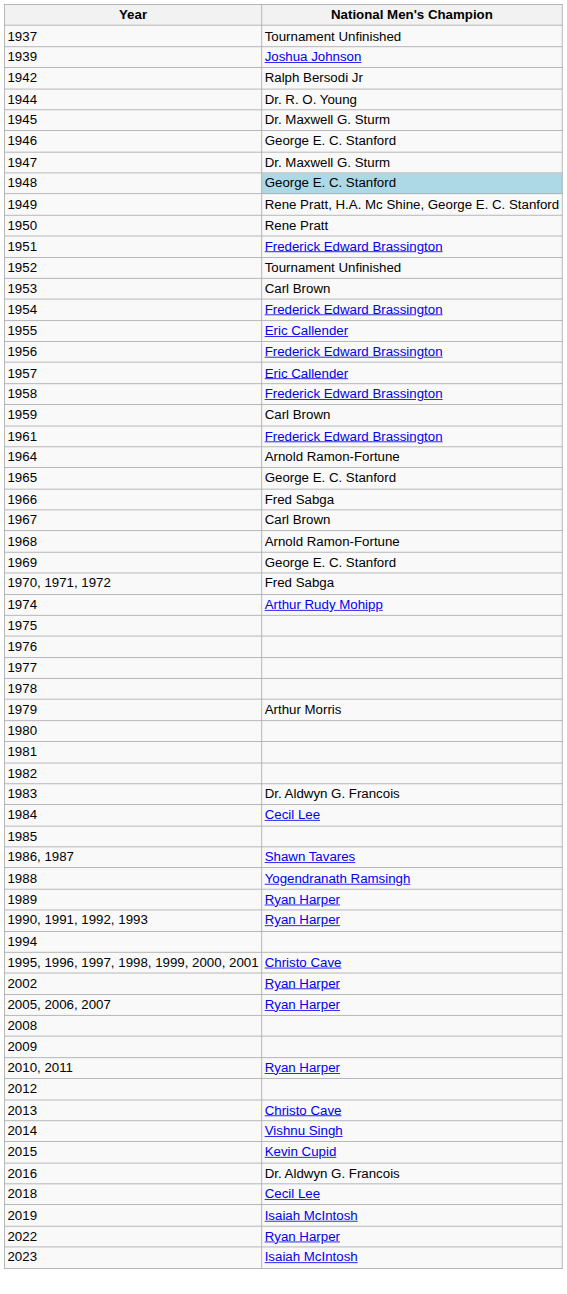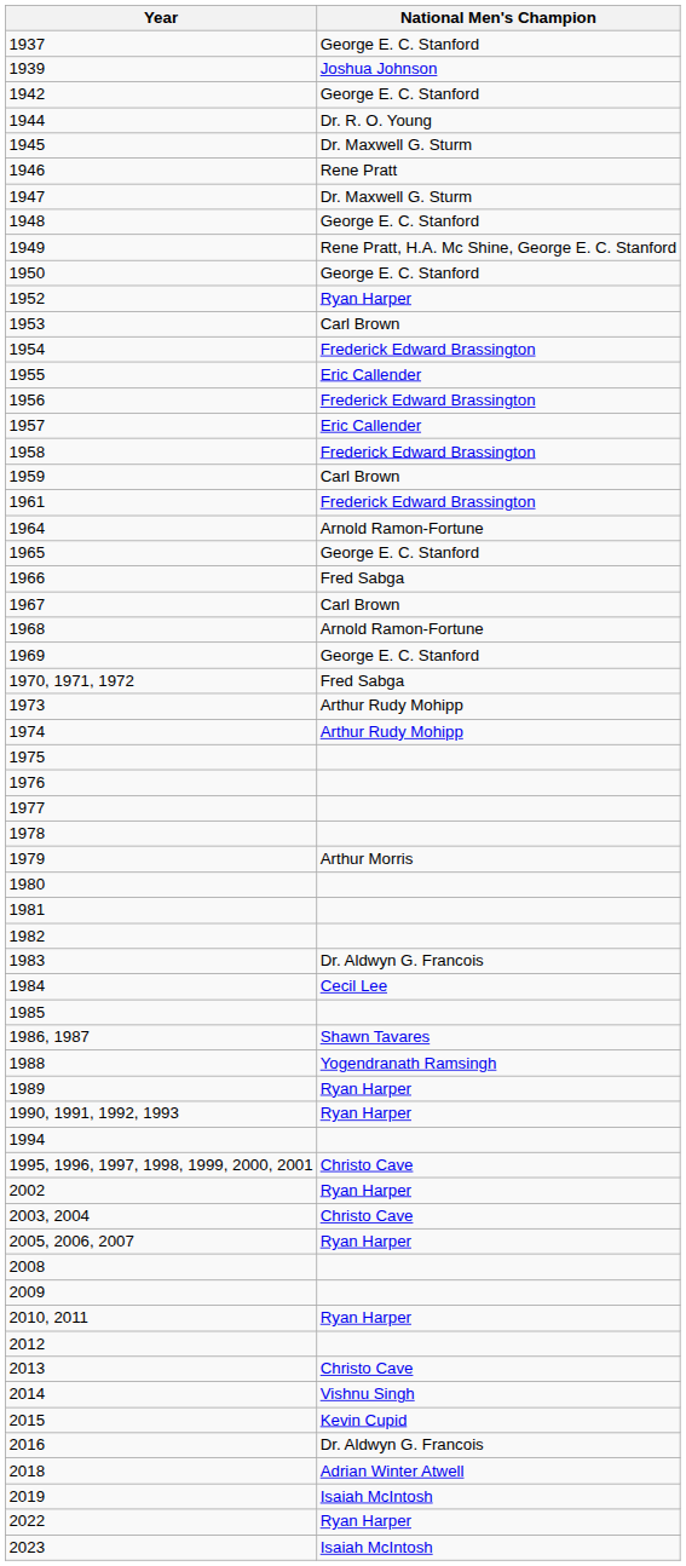 <table class="wikitable">
 <tr>
 <th><strong>Year</strong></th>
 <th><strong>National Men's Champion</strong></th>
 </tr>
 <tr>
 <td>1937</td>
-<td>Tournament Unfinished</td>
+<td>George E. C. Stanford</td>
 </tr>
 <tr>
 <td>1939</td>
 <td><a href='#'>Joshua Johnson</a></td>
 </tr>
 <tr>
 <td>1942</td>
-<td>Ralph Bersodi Jr</td>
+<td>George E. C. Stanford</td>
 </tr>
 <tr>
 <td>1944</td>
 <td>Dr. R. O. Young</td>
 </tr>
 <tr>
 <td>1945</td>
 <td>Dr. Maxwell G. Sturm</td>
 </tr>
 <tr>
 <td>1946</td>
-<td>George E. C. Stanford</td>
+<td>Rene Pratt</td>
 </tr>
 <tr>
 <td>1947</td>
 <td>Dr. Maxwell G. Sturm</td>
 </tr>
 <tr>
 <td>1948</td>
-<td style="background: lightblue;">George E. C. Stanford</td>
+<td>George E. C. Stanford</td>
 </tr>
 <tr>
 <td>1949</td>
 <td>Rene Pratt, H.A. Mc Shine, George E. C. Stanford</td>
 </tr>
 <tr>
 <td>1950</td>
-<td>Rene Pratt</td>
-</tr>
-<tr>
-<td>1951</td>
-<td><a href='#'>Frederick Edward Brassington</a></td>
+<td>George E. C. Stanford</td>
 </tr>
 <tr>
 <td>1952</td>
-<td>Tournament Unfinished</td>
+<td><a href='#'>Ryan Harper</a></td>
 </tr>
 <tr>
 <td>1953</td>
 <td>Carl Brown</td>
 </tr>
 <tr>
 <td>1954</td>
 <td><a href='#'>Frederick Edward Brassington</a></td>
 </tr>
 <tr>
 <td>1955</td>
 <td><a href='#'>Eric Callender</a></td>
 </tr>
 <tr>
 <td>1956</td>
 <td><a href='#'>Frederick Edward Brassington</a></td>
 </tr>
 <tr>
 <td>1957</td>
 <td><a href='#'>Eric Callender</a></td>
 </tr>
 <tr>
 <td>1958</td>
 <td><a href='#'>Frederick Edward Brassington</a></td>
 </tr>
 <tr>
 <td>1959</td>
 <td>Carl Brown</td>
 </tr>
 <tr>
 <td>1961</td>
 <td><a href='#'>Frederick Edward Brassington</a></td>
 </tr>
 <tr>
 <td>1964</td>
 <td>Arnold Ramon-Fortune</td>
 </tr>
 <tr>
 <td>1965</td>
 <td>George E. C. Stanford</td>
 </tr>
 <tr>
 <td>1966</td>
 <td>Fred Sabga</td>
 </tr>
 <tr>
 <td>1967</td>
 <td>Carl Brown</td>
 </tr>
 <tr>
 <td>1968</td>
 <td>Arnold Ramon-Fortune</td>
 </tr>
 <tr>
 <td>1969</td>
 <td>George E. C. Stanford</td>
 </tr>
 <tr>
 <td>1970, 1971, 1972</td>
 <td>Fred Sabga</td>
+</tr>
+<tr>
+<td>1973</td>
+<td>Arthur Rudy Mohipp </td>
 </tr>
 <tr>
 <td>1974</td>
 <td><a href='#'>Arthur Rudy Mohipp</a></td>
 </tr>
 <tr>
 <td>1975</td>
 <td></td>
 </tr>
 <tr>
 <td>1976</td>
 <td></td>
 </tr>
 <tr>
 <td>1977</td>
 <td></td>
 </tr>
 <tr>
 <td>1978</td>
 <td></td>
 </tr>
 <tr>
 <td>1979</td>
 <td>Arthur Morris</td>
 </tr>
 <tr>
 <td>1980</td>
 <td></td>
 </tr>
 <tr>
 <td>1981</td>
 <td></td>
 </tr>
 <tr>
 <td>1982</td>
 <td></td>
 </tr>
 <tr>
 <td>1983</td>
 <td>Dr. Aldwyn G. Francois</td>
 </tr>
 <tr>
 <td>1984</td>
 <td><a href='#'>Cecil Lee</a></td>
 </tr>
 <tr>
 <td>1985</td>
 <td></td>
 </tr>
 <tr>
 <td>1986, 1987</td>
 <td><a href='#'>Shawn Tavares</a></td>
 </tr>
 <tr>
 <td>1988</td>
 <td><a href='#'>Yogendranath Ramsingh</a></td>
 </tr>
 <tr>
 <td>1989</td>
 <td><a href='#'>Ryan Harper</a></td>
 </tr>
 <tr>
 <td>1990, 1991, 1992, 1993</td>
 <td><a href='#'>Ryan Harper</a></td>
 </tr>
 <tr>
 <td>1994</td>
 <td></td>
 </tr>
 <tr>
 <td>1995, 1996, 1997, 1998, 1999, 2000, 2001</td>
 <td><a href='#'>Christo Cave</a></td>
 </tr>
 <tr>
 <td>2002</td>
 <td><a href='#'>Ryan Harper</a></td>
 </tr>
 <tr>
+<td>2003, 2004</td>
+<td><a href='#'>Christo Cave</a></td>
+</tr>
+<tr>
 <td>2005, 2006, 2007</td>
 <td><a href='#'>Ryan Harper</a></td>
 </tr>
 <tr>
 <td>2008</td>
 <td> </td>
 </tr>
 <tr>
 <td>2009</td>
 <td></td>
 </tr>
 <tr>
 <td>2010, 2011</td>
 <td><a href='#'>Ryan Harper</a></td>
 </tr>
 <tr>
 <td>2012</td>
 <td> </td>
 </tr>
 <tr>
 <td>2013</td>
 <td><a href='#'>Christo Cave</a></td>
 </tr>
 <tr>
 <td>2014</td>
 <td><a href='#'>Vishnu Singh</a></td>
 </tr>
 <tr>
 <td>2015</td>
 <td><a href='#'>Kevin Cupid</a></td>
 </tr>
 <tr>
 <td>2016</td>
 <td>Dr. Aldwyn G. Francois</td>
 </tr>
 <tr>
 <td>2018</td>
-<td><a href='#'>Cecil Lee</a></td>
+<td><a href='#'>Adrian Winter Atwell</a></td>
 </tr>
 <tr>
 <td>2019</td>
 <td><a href='#'>Isaiah McIntosh</a></td>
 </tr>
 <tr>
 <td>2022</td>
 <td><a href='#'>Ryan Harper</a></td>
 </tr>
 <tr>
 <td>2023</td>
 <td><a href='#'>Isaiah McIntosh</a></td>
 </tr>
 </table>
